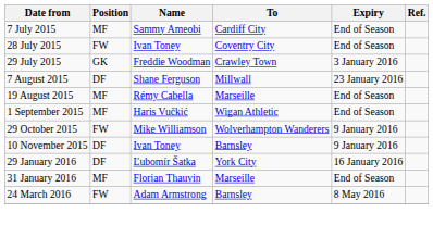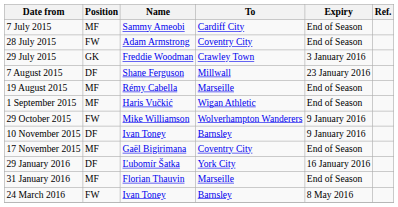 <table class="wikitable">
 <tr>
 <th>Date from</th>
 <th>Position</th>
 <th>Name</th>
 <th>To</th>
 <th>Expiry</th>
 <th>Ref.</th>
 </tr>
 <tr>
 <td>7 July 2015</td>
 <td>MF</td>
 <td> <a href='#'>Sammy Ameobi</a></td>
 <td> <a href='#'>Cardiff City</a></td>
 <td>End of Season</td>
 <td></td>
 </tr>
 <tr>
 <td>28 July 2015</td>
 <td>FW</td>
-<td> <a href='#'>Ivan Toney</a></td>
+<td> <a href='#'>Adam Armstrong</a></td>
 <td> <a href='#'>Coventry City</a></td>
 <td>End of Season</td>
 <td></td>
 </tr>
 <tr>
 <td>29 July 2015</td>
 <td>GK</td>
 <td> <a href='#'>Freddie Woodman</a></td>
 <td> <a href='#'>Crawley Town</a></td>
 <td>3 January 2016</td>
 <td></td>
 </tr>
 <tr>
 <td>7 August 2015</td>
 <td>DF</td>
 <td> <a href='#'>Shane Ferguson</a></td>
 <td> <a href='#'>Millwall</a></td>
 <td>23 January 2016</td>
 <td></td>
 </tr>
 <tr>
 <td>19 August 2015</td>
 <td>MF</td>
 <td> <a href='#'>Rémy Cabella</a></td>
 <td> <a href='#'>Marseille</a></td>
 <td>End of Season</td>
 <td></td>
 </tr>
 <tr>
 <td>1 September 2015</td>
 <td>MF</td>
 <td> <a href='#'>Haris Vučkić</a></td>
 <td> <a href='#'>Wigan Athletic</a></td>
 <td>End of Season</td>
 <td></td>
 </tr>
 <tr>
 <td>29 October 2015</td>
 <td>FW</td>
 <td> <a href='#'>Mike Williamson</a></td>
 <td> <a href='#'>Wolverhampton Wanderers</a></td>
 <td>9 January 2016</td>
 <td></td>
 </tr>
 <tr>
 <td>10 November 2015</td>
 <td>DF</td>
 <td> <a href='#'>Ivan Toney</a></td>
 <td> <a href='#'>Barnsley</a></td>
 <td>9 January 2016</td>
 <td></td>
 </tr>
 <tr>
+<td>17 November 2015</td>
+<td>MF</td>
+<td> <a href='#'>Gaël Bigirimana</a></td>
+<td> <a href='#'>Coventry City</a></td>
+<td>End of Season</td>
+<td></td>
+</tr>
+<tr>
 <td>29 January 2016</td>
 <td>DF</td>
 <td> <a href='#'>Ľubomír Šatka</a></td>
 <td> <a href='#'>York City</a></td>
 <td>16 January 2016</td>
 <td></td>
 </tr>
 <tr>
 <td>31 January 2016</td>
 <td>MF</td>
 <td> <a href='#'>Florian Thauvin</a></td>
 <td> <a href='#'>Marseille</a></td>
 <td>End of Season</td>
 <td></td>
 </tr>
 <tr>
 <td>24 March 2016</td>
 <td>FW</td>
-<td> <a href='#'>Adam Armstrong</a></td>
+<td> <a href='#'>Ivan Toney</a></td>
 <td> <a href='#'>Barnsley</a></td>
 <td>8 May 2016</td>
 <td></td>
 </tr>
 <tr>
 </tr>
 </table>
